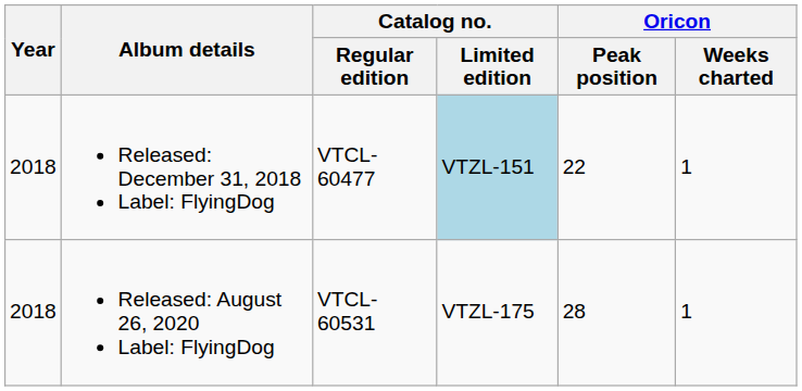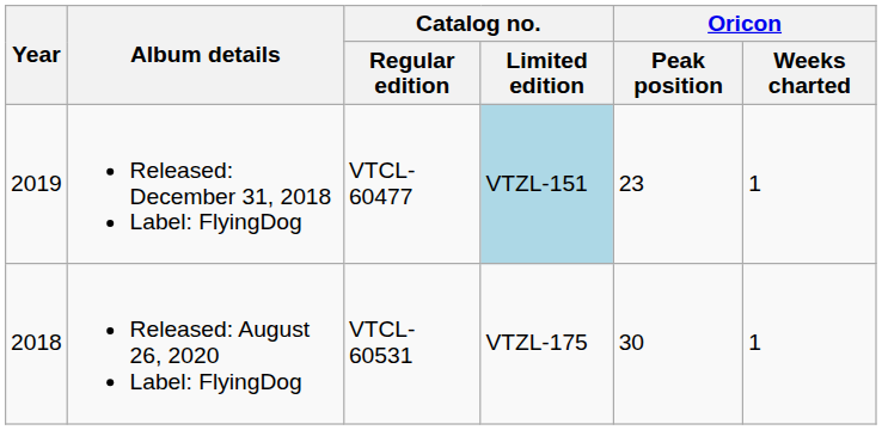 <table class="wikitable" border="1">
 <tr>
 <th rowspan="2">Year</th>
 <th rowspan="2">Album details</th>
 <th colspan="2">Catalog no.</th>
 <th colspan="2"><a href='#'>Oricon</a></th>
 </tr>
 <tr>
 <th>Regular edition</th>
 <th>Limited edition</th>
 <th>Peak position</th>
 <th>Weeks charted</th>
 </tr>
 <tr>
-<td>2018</td>
+<td>2019</td>
 <td><br><ul><li>Released: December 31, 2018</li><li>Label: FlyingDog</li></ul></td>
 <td>VTCL-60477</td>
 <td style="background: lightblue;">VTZL-151</td>
-<td>22</td>
+<td>23</td>
 <td>1</td>
 </tr>
 <tr>
 <td>2018</td>
 <td><br><ul><li>Released: August 26, 2020</li><li>Label: FlyingDog</li></ul></td>
 <td>VTCL-60531</td>
 <td>VTZL-175</td>
-<td>28</td>
+<td>30</td>
 <td>1</td>
 </tr>
 </table>
